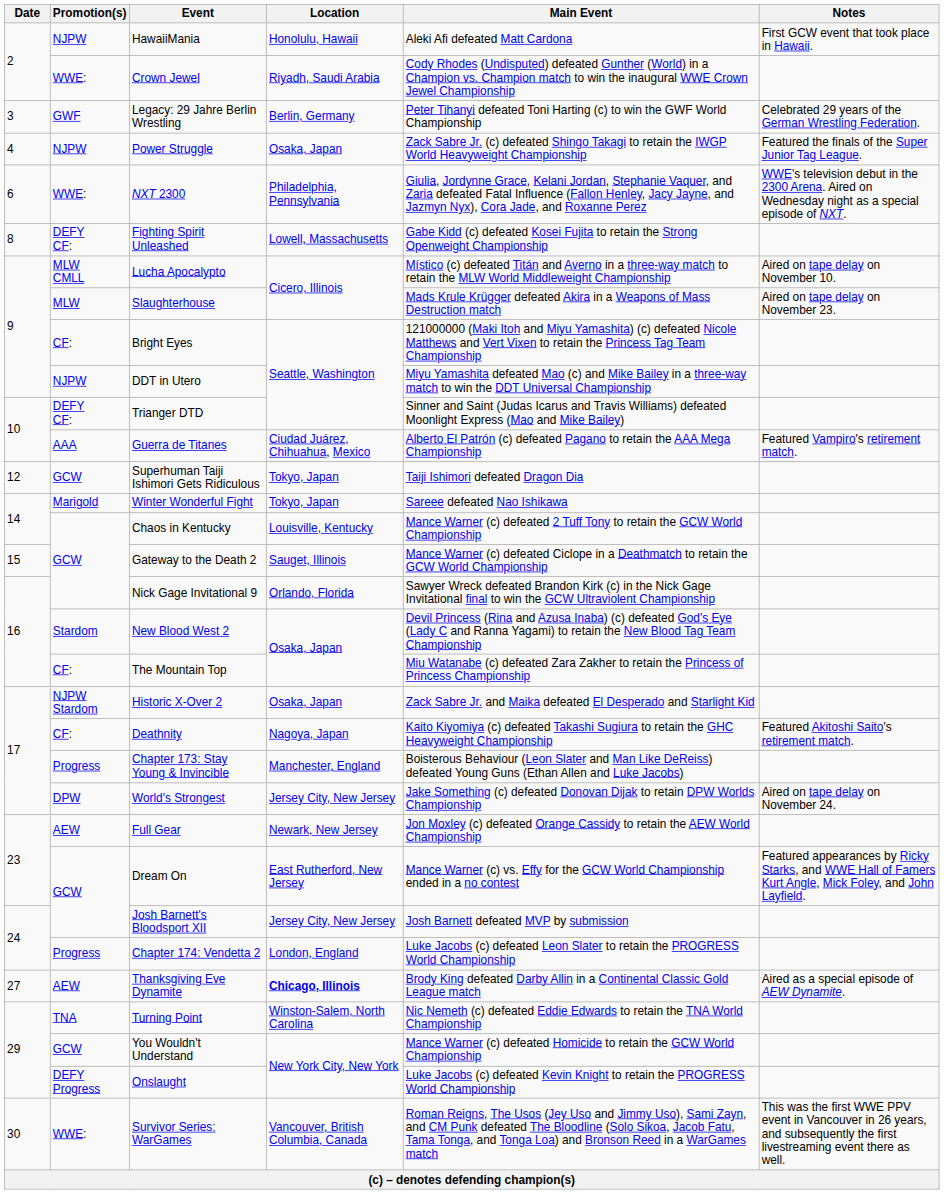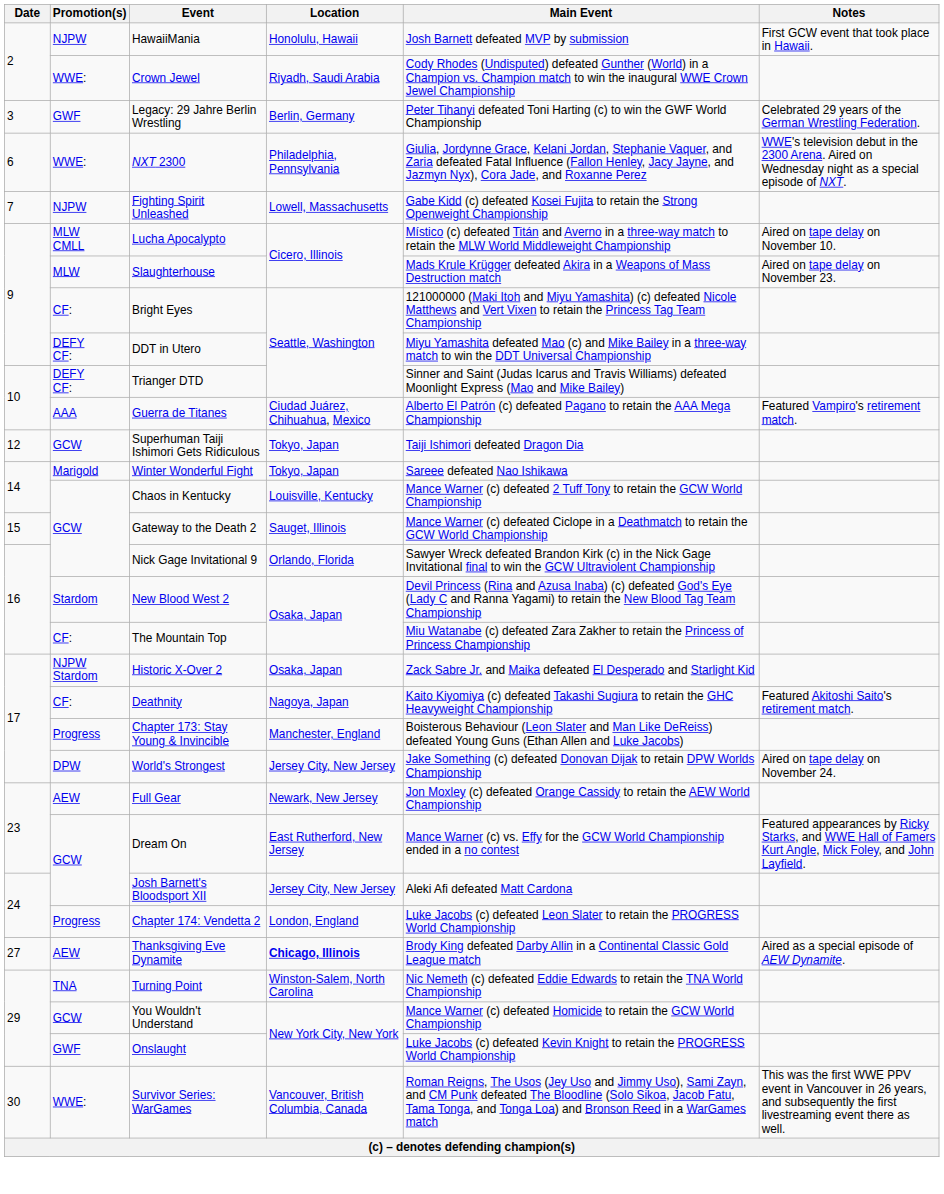 <table class="wikitable" style="width:100%;">
 <tr>
 <th width="5%">Date</th>
 <th width="5%">Promotion(s)</th>
 <th style="width:15%;">Event</th>
 <th style="width:15%;">Location</th>
 <th style="width:40%;">Main Event</th>
 <th style="width:20%;">Notes</th>
 </tr>
 <tr>
 <td rowspan=2>2</td>
 <td><a href='#'>NJPW</a></td>
 <td>HawaiiMania</td>
 <td><a href='#'>Honolulu, Hawaii</a></td>
-<td>Aleki Afi defeated <a href='#'>Matt Cardona</a></td>
+<td><a href='#'>Josh Barnett</a> defeated <a href='#'>MVP</a> by <a href='#'>submission</a></td>
 <td>First GCW event that took place in <a href='#'>Hawaii</a>.</td>
 </tr>
 <tr>
 <td><a href='#'>WWE</a>:</td>
 <td><a href='#'>Crown Jewel</a></td>
 <td><a href='#'>Riyadh, Saudi Arabia</a></td>
 <td><a href='#'>Cody Rhodes</a> (<a href='#'>Undisputed</a>) defeated <a href='#'>Gunther</a> (<a href='#'>World</a>) in a <a href='#'>Champion vs. Champion match</a> to win the inaugural <a href='#'>WWE Crown Jewel Championship</a></td>
 <td></td>
 </tr>
 <tr>
 <td>3</td>
 <td><a href='#'>GWF</a></td>
 <td>Legacy: 29 Jahre Berlin Wrestling</td>
 <td><a href='#'>Berlin, Germany</a></td>
 <td><a href='#'>Peter Tihanyi</a> defeated Toni Harting (c) to win the GWF World Championship</td>
 <td>Celebrated 29 years of the <a href='#'>German Wrestling Federation</a>.</td>
 </tr>
 <tr>
-<td>4</td>
-<td><a href='#'>NJPW</a></td>
-<td><a href='#'>Power Struggle</a></td>
-<td><a href='#'>Osaka, Japan</a></td>
-<td><a href='#'>Zack Sabre Jr.</a> (c) defeated <a href='#'>Shingo Takagi</a> to retain the <a href='#'>IWGP World Heavyweight Championship</a></td>
-<td>Featured the finals of the <a href='#'>Super Junior Tag League</a>.</td>
-</tr>
-<tr>
 <td>6</td>
 <td><a href='#'>WWE</a>:</td>
 <td><a href='#'><em>NXT</em> 2300</a></td>
 <td><a href='#'>Philadelphia, Pennsylvania</a></td>
 <td><a href='#'>Giulia</a>, <a href='#'>Jordynne Grace</a>, <a href='#'>Kelani Jordan</a>, <a href='#'>Stephanie Vaquer</a>, and <a href='#'>Zaria</a> defeated Fatal Influence (<a href='#'>Fallon Henley</a>, <a href='#'>Jacy Jayne</a>, and <a href='#'>Jazmyn Nyx</a>), <a href='#'>Cora Jade</a>, and <a href='#'>Roxanne Perez</a></td>
 <td><a href='#'>WWE</a>'s television debut in the <a href='#'>2300 Arena</a>. Aired on Wednesday night as a special episode of <em><a href='#'>NXT</a></em>.</td>
 </tr>
 <tr>
-<td>8</td>
-<td><a href='#'>DEFY</a><br><a href='#'>CF</a>:</td>
+<td>7</td>
+<td><a href='#'>NJPW</a></td>
 <td><a href='#'>Fighting Spirit Unleashed</a></td>
 <td><a href='#'>Lowell, Massachusetts</a></td>
 <td><a href='#'>Gabe Kidd</a> (c) defeated <a href='#'>Kosei Fujita</a> to retain the <a href='#'>Strong Openweight Championship</a></td>
 <td></td>
 </tr>
 <tr>
 <td rowspan=4>9</td>
 <td><a href='#'>MLW</a><br><a href='#'>CMLL</a></td>
 <td><a href='#'>Lucha Apocalypto</a></td>
 <td rowspan=2><a href='#'>Cicero, Illinois</a></td>
 <td><a href='#'>Místico</a> (c) defeated <a href='#'>Titán</a> and <a href='#'>Averno</a> in a <a href='#'>three-way match</a> to retain the <a href='#'>MLW World Middleweight Championship</a></td>
 <td>Aired on <a href='#'>tape delay</a> on November 10.</td>
 </tr>
 <tr>
 <td><a href='#'>MLW</a></td>
 <td><a href='#'>Slaughterhouse</a></td>
 <td><a href='#'>Mads Krule Krügger</a> defeated <a href='#'>Akira</a> in a <a href='#'>Weapons of Mass Destruction match</a></td>
 <td>Aired on <a href='#'>tape delay</a> on November 23.</td>
 </tr>
 <tr>
 <td><a href='#'>CF</a>:</td>
 <td>Bright Eyes</td>
 <td rowspan=3><a href='#'>Seattle, Washington</a></td>
 <td>121000000 (<a href='#'>Maki Itoh</a> and <a href='#'>Miyu Yamashita</a>) (c) defeated <a href='#'>Nicole Matthews</a> and <a href='#'>Vert Vixen</a> to retain the <a href='#'>Princess Tag Team Championship</a></td>
 <td></td>
 </tr>
 <tr>
-<td><a href='#'>NJPW</a></td>
+<td><a href='#'>DEFY</a><br><a href='#'>CF</a>:</td>
 <td>DDT in Utero</td>
 <td><a href='#'>Miyu Yamashita</a> defeated <a href='#'>Mao</a> (c) and <a href='#'>Mike Bailey</a> in a <a href='#'>three-way match</a> to win the <a href='#'>DDT Universal Championship</a></td>
 <td></td>
 </tr>
 <tr>
 <td rowspan=2>10</td>
 <td><a href='#'>DEFY</a><br><a href='#'>CF</a>:</td>
 <td>Trianger DTD</td>
 <td>Sinner and Saint (Judas Icarus and Travis Williams) defeated Moonlight Express (<a href='#'>Mao</a> and <a href='#'>Mike Bailey</a>)</td>
 </tr>
 <tr>
 <td><a href='#'>AAA</a></td>
 <td><a href='#'>Guerra de Titanes</a></td>
 <td><a href='#'>Ciudad Juárez, Chihuahua</a>, <a href='#'>Mexico</a></td>
 <td><a href='#'>Alberto El Patrón</a> (c) defeated <a href='#'>Pagano</a> to retain the <a href='#'>AAA Mega Championship</a></td>
 <td>Featured <a href='#'>Vampiro</a>'s <a href='#'>retirement match</a>.</td>
 </tr>
 <tr>
 <td>12</td>
 <td><a href='#'>GCW</a></td>
 <td>Superhuman Taiji Ishimori Gets Ridiculous</td>
 <td><a href='#'>Tokyo, Japan</a></td>
 <td><a href='#'>Taiji Ishimori</a> defeated <a href='#'>Dragon Dia</a></td>
 <td></td>
 </tr>
 <tr>
 <td rowspan=2>14</td>
 <td><a href='#'>Marigold</a></td>
 <td><a href='#'>Winter Wonderful Fight</a><br></td>
 <td><a href='#'>Tokyo, Japan</a></td>
 <td><a href='#'>Sareee</a> defeated <a href='#'>Nao Ishikawa</a></td>
 <td></td>
 </tr>
 <tr>
 <td rowspan=3><a href='#'>GCW</a></td>
 <td>Chaos in Kentucky</td>
 <td><a href='#'>Louisville, Kentucky</a></td>
 <td><a href='#'>Mance Warner</a> (c) defeated <a href='#'>2 Tuff Tony</a> to retain the <a href='#'>GCW World Championship</a></td>
 <td></td>
 </tr>
 <tr>
 <td>15</td>
 <td>Gateway to the Death 2</td>
 <td><a href='#'>Sauget, Illinois</a></td>
 <td><a href='#'>Mance Warner</a> (c) defeated Ciclope in a <a href='#'>Deathmatch</a> to retain the <a href='#'>GCW World Championship</a></td>
 <td></td>
 </tr>
 <tr>
 <td rowspan=3>16</td>
 <td>Nick Gage Invitational 9</td>
 <td><a href='#'>Orlando, Florida</a></td>
 <td>Sawyer Wreck defeated Brandon Kirk (c) in the Nick Gage Invitational <a href='#'>final</a> to win the <a href='#'>GCW Ultraviolent Championship</a></td>
 <td></td>
 </tr>
 <tr>
 <td><a href='#'>Stardom</a></td>
 <td><a href='#'>New Blood West 2</a></td>
 <td rowspan=2><a href='#'>Osaka, Japan</a></td>
 <td><a href='#'>Devil Princess</a> (<a href='#'>Rina</a> and <a href='#'>Azusa Inaba</a>) (c) defeated <a href='#'>God's Eye</a> (<a href='#'>Lady C</a> and Ranna Yagami) to retain the <a href='#'>New Blood Tag Team Championship</a></td>
 <td></td>
 </tr>
 <tr>
 <td><a href='#'>CF</a>:</td>
 <td>The Mountain Top</td>
 <td><a href='#'>Miu Watanabe</a> (c) defeated Zara Zakher to retain the <a href='#'>Princess of Princess Championship</a></td>
 <td></td>
 </tr>
 <tr>
 <td rowspan=4>17</td>
 <td><a href='#'>NJPW</a><br><a href='#'>Stardom</a></td>
 <td><a href='#'>Historic X-Over 2</a></td>
 <td><a href='#'>Osaka, Japan</a></td>
 <td><a href='#'>Zack Sabre Jr.</a> and <a href='#'>Maika</a> defeated <a href='#'>El Desperado</a> and <a href='#'>Starlight Kid</a></td>
 <td></td>
 </tr>
 <tr>
 <td><a href='#'>CF</a>:</td>
 <td><a href='#'>Deathnity</a></td>
 <td><a href='#'>Nagoya, Japan</a></td>
 <td><a href='#'>Kaito Kiyomiya</a> (c) defeated <a href='#'>Takashi Sugiura</a> to retain the <a href='#'>GHC Heavyweight Championship</a></td>
 <td>Featured <a href='#'>Akitoshi Saito</a>'s <a href='#'>retirement match</a>.</td>
 </tr>
 <tr>
 <td><a href='#'>Progress</a></td>
 <td><a href='#'>Chapter 173: Stay Young & Invincible</a></td>
 <td><a href='#'>Manchester, England</a></td>
 <td>Boisterous Behaviour (<a href='#'>Leon Slater</a> and <a href='#'>Man Like DeReiss</a>) defeated Young Guns (Ethan Allen and <a href='#'>Luke Jacobs</a>)</td>
 <td></td>
 </tr>
 <tr>
 <td><a href='#'>DPW</a></td>
 <td><a href='#'>World's Strongest</a></td>
 <td><a href='#'>Jersey City, New Jersey</a></td>
 <td><a href='#'>Jake Something</a> (c) defeated <a href='#'>Donovan Dijak</a> to retain <a href='#'>DPW Worlds Championship</a></td>
 <td>Aired on <a href='#'>tape delay</a> on November 24.</td>
 </tr>
 <tr>
 <td rowspan=2>23</td>
 <td><a href='#'>AEW</a></td>
 <td><a href='#'>Full Gear</a></td>
 <td><a href='#'>Newark, New Jersey</a></td>
 <td><a href='#'>Jon Moxley</a> (c) defeated <a href='#'>Orange Cassidy</a> to retain the <a href='#'>AEW World Championship</a></td>
 <td></td>
 </tr>
 <tr>
 <td rowspan=2><a href='#'>GCW</a></td>
 <td>Dream On</td>
 <td><a href='#'>East Rutherford, New Jersey</a></td>
 <td><a href='#'>Mance Warner</a> (c) vs. <a href='#'>Effy</a> for the <a href='#'>GCW World Championship</a> ended in a <a href='#'>no contest</a></td>
 <td>Featured appearances by <a href='#'>Ricky Starks</a>, and <a href='#'>WWE Hall of Famers</a> <a href='#'>Kurt Angle</a>, <a href='#'>Mick Foley</a>, and <a href='#'>John Layfield</a>.</td>
 </tr>
 <tr>
 <td rowspan=2>24</td>
 <td><a href='#'>Josh Barnett's Bloodsport XII</a></td>
 <td><a href='#'>Jersey City, New Jersey</a></td>
-<td><a href='#'>Josh Barnett</a> defeated <a href='#'>MVP</a> by <a href='#'>submission</a></td>
+<td>Aleki Afi defeated <a href='#'>Matt Cardona</a></td>
 <td></td>
 </tr>
 <tr>
 <td><a href='#'>Progress</a></td>
 <td><a href='#'>Chapter 174: Vendetta 2</a></td>
 <td><a href='#'>London, England</a></td>
 <td><a href='#'>Luke Jacobs</a> (c) defeated <a href='#'>Leon Slater</a> to retain the <a href='#'>PROGRESS World Championship</a></td>
 <td></td>
 </tr>
 <tr>
 <td>27</td>
 <td><a href='#'>AEW</a></td>
 <td><a href='#'>Thanksgiving Eve Dynamite</a></td>
 <td><strong><a href='#'>Chicago, Illinois</a></strong></td>
 <td><a href='#'>Brody King</a> defeated <a href='#'>Darby Allin</a> in a <a href='#'>Continental Classic Gold League match</a></td>
 <td>Aired as a special episode of <em><a href='#'>AEW Dynamite</a></em>.</td>
 </tr>
 <tr>
 <td rowspan=3>29</td>
 <td><a href='#'>TNA</a></td>
 <td><a href='#'>Turning Point</a></td>
 <td><a href='#'>Winston-Salem, North Carolina</a></td>
 <td><a href='#'>Nic Nemeth</a> (c) defeated <a href='#'>Eddie Edwards</a> to retain the <a href='#'>TNA World Championship</a></td>
 <td></td>
 </tr>
 <tr>
 <td><a href='#'>GCW</a></td>
 <td>You Wouldn't Understand</td>
 <td rowspan=2><a href='#'>New York City, New York</a></td>
 <td><a href='#'>Mance Warner</a> (c) defeated <a href='#'>Homicide</a> to retain the <a href='#'>GCW World Championship</a></td>
 <td></td>
 </tr>
 <tr>
-<td><a href='#'>DEFY</a><br><a href='#'>Progress</a></td>
+<td><a href='#'>GWF</a></td>
 <td><a href='#'>Onslaught</a><br></td>
 <td><a href='#'>Luke Jacobs</a> (c) defeated <a href='#'>Kevin Knight</a> to retain the <a href='#'>PROGRESS World Championship</a></td>
 <td></td>
 </tr>
 <tr>
 <td>30</td>
 <td><a href='#'>WWE</a>:</td>
 <td><a href='#'>Survivor Series: WarGames</a></td>
 <td><a href='#'>Vancouver, British Columbia, Canada</a></td>
 <td><a href='#'>Roman Reigns</a>, <a href='#'>The Usos</a> (<a href='#'>Jey Uso</a> and <a href='#'>Jimmy Uso</a>), <a href='#'>Sami Zayn</a>, and <a href='#'>CM Punk</a> defeated <a href='#'>The Bloodline</a> (<a href='#'>Solo Sikoa</a>, <a href='#'>Jacob Fatu</a>, <a href='#'>Tama Tonga</a>, and <a href='#'>Tonga Loa</a>) and <a href='#'>Bronson Reed</a> in a <a href='#'>WarGames match</a></td>
 <td>This was the first WWE PPV event in Vancouver in 26 years, and subsequently the first livestreaming event there as well.</td>
 </tr>
 <tr>
 <th colspan="6">(c) – denotes defending champion(s)</th>
 </tr>
 </table>
